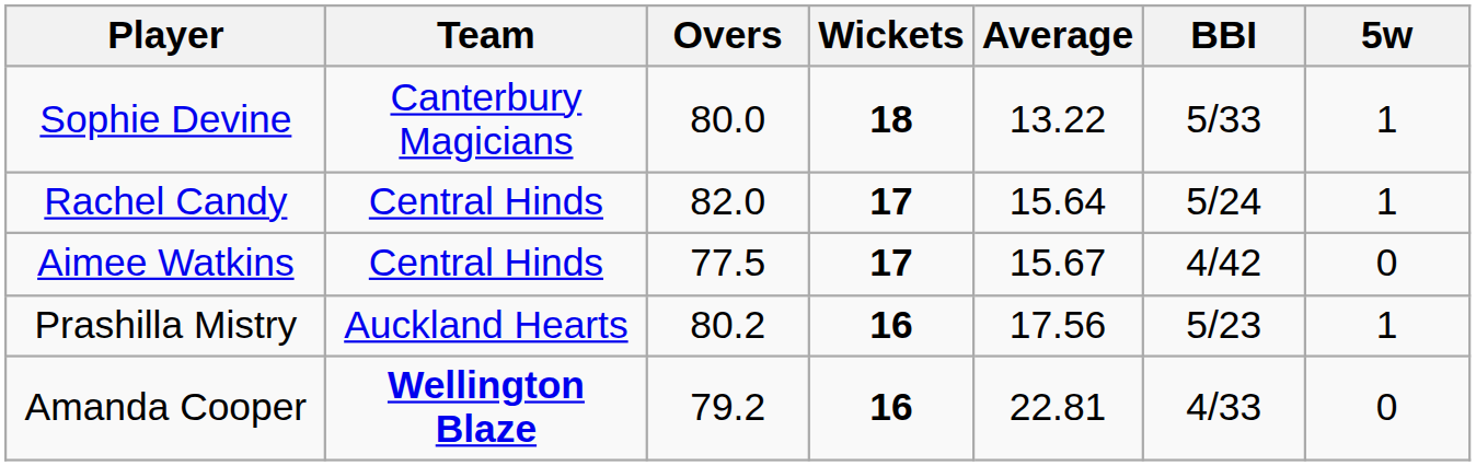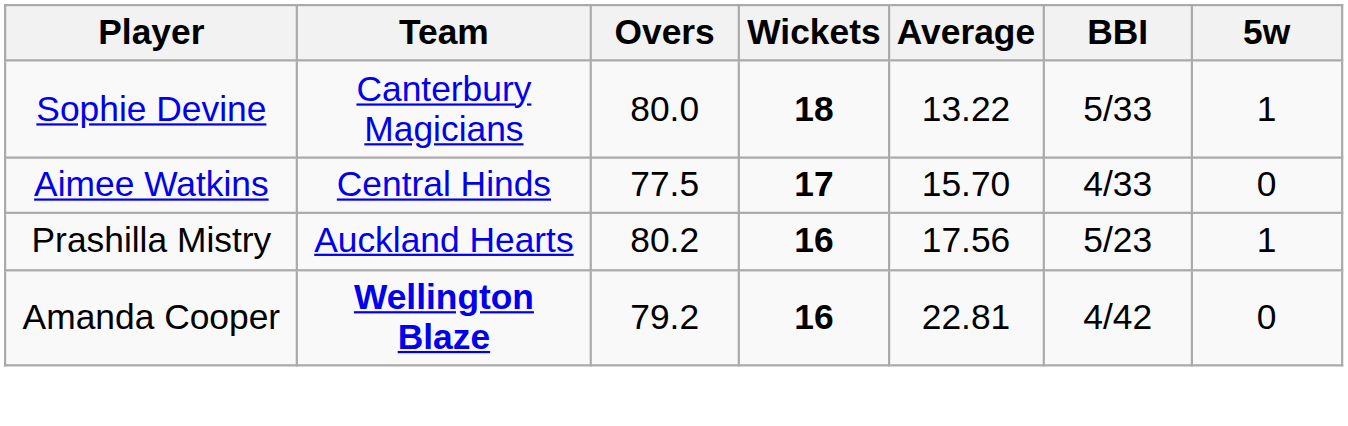 <table class="wikitable" style="text-align:center">
 <tr>
 <th width=125>Player</th>
 <th width=125>Team</th>
 <th width=60>Overs</th>
 <th width=60>Wickets</th>
 <th width=60>Average</th>
 <th width=60>BBI</th>
 <th width=60>5w</th>
 </tr>
 <tr>
 <td><a href='#'>Sophie Devine</a></td>
 <td><a href='#'>Canterbury Magicians</a></td>
 <td>80.0</td>
 <td><strong>18</strong></td>
 <td>13.22</td>
 <td>5/33</td>
 <td>1</td>
 </tr>
 <tr>
-<td><a href='#'>Rachel Candy</a></td>
-<td><a href='#'>Central Hinds</a></td>
-<td>82.0</td>
-<td><strong>17</strong></td>
-<td>15.64</td>
-<td>5/24</td>
-<td>1</td>
-</tr>
-<tr>
 <td><a href='#'>Aimee Watkins</a></td>
 <td><a href='#'>Central Hinds</a></td>
 <td>77.5</td>
 <td><strong>17</strong></td>
-<td>15.67</td>
-<td>4/42</td>
+<td>15.70</td>
+<td>4/33</td>
 <td>0</td>
 </tr>
 <tr>
 <td>Prashilla Mistry</td>
 <td><a href='#'>Auckland Hearts</a></td>
 <td>80.2</td>
 <td><strong>16</strong></td>
 <td>17.56</td>
 <td>5/23</td>
 <td>1</td>
 </tr>
 <tr>
 <td>Amanda Cooper</td>
 <td><strong><a href='#'>Wellington Blaze</a></strong></td>
 <td>79.2</td>
 <td><strong>16</strong></td>
 <td>22.81</td>
-<td>4/33</td>
+<td>4/42</td>
 <td>0</td>
 </tr>
 </table>
